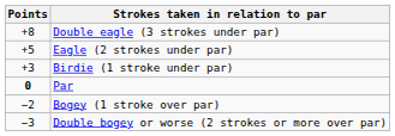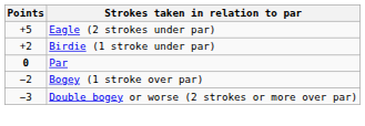 <table class=wikitable>
 <tr>
 <th>Points</th>
 <th>Strokes taken in relation to par</th>
 </tr>
 <tr>
-<td align=center>+8</td>
-<td><a href='#'>Double eagle</a> (3 strokes under par)</td>
-</tr>
-<tr>
 <td align=center>+5</td>
 <td><a href='#'>Eagle</a> (2 strokes under par)</td>
 </tr>
 <tr>
-<td align=center>+3</td>
+<td align=center>+2</td>
 <td><a href='#'>Birdie</a> (1 stroke under par)</td>
 </tr>
 <tr>
 <td align=center><strong>0</strong></td>
 <td><a href='#'>Par</a></td>
 </tr>
 <tr>
 <td align=center>−2</td>
 <td><a href='#'>Bogey</a> (1 stroke over par)</td>
 </tr>
 <tr>
 <td align=center>−3</td>
 <td><a href='#'>Double bogey</a> or worse (2 strokes or more over par)</td>
 </tr>
 </table>
